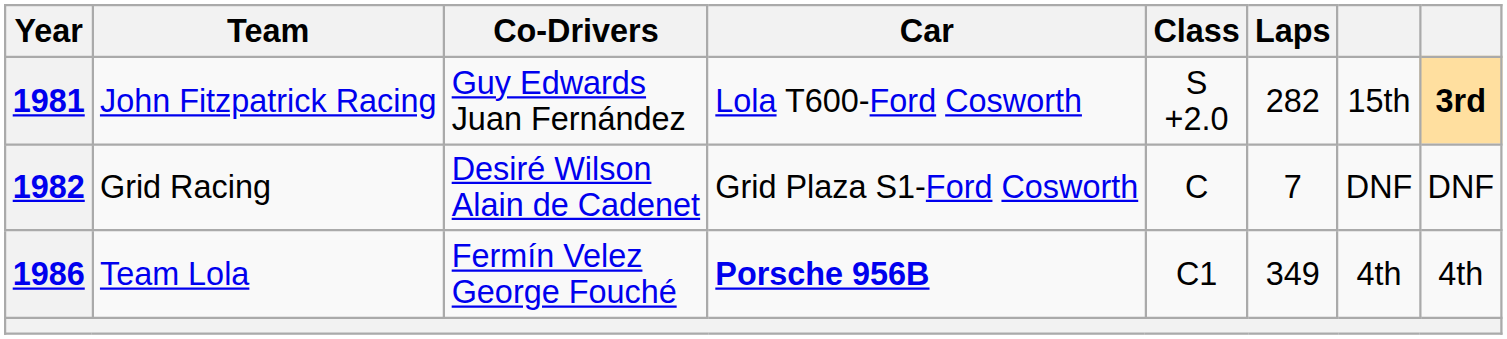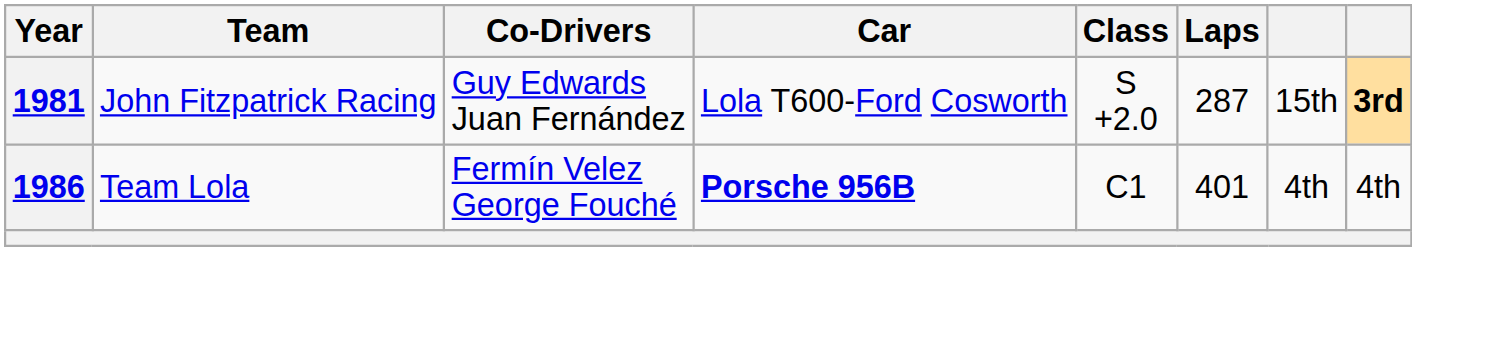 <table class="wikitable" style="text-align:center; font-size:90%">
 <tr>
 <th>Year</th>
 <th>Team</th>
 <th>Co-Drivers</th>
 <th>Car</th>
 <th>Class</th>
 <th>Laps</th>
 <th></th>
 <th></th>
 </tr>
 <tr>
 <th><a href='#'>1981</a></th>
 <td align="left" nowrap> <a href='#'>John Fitzpatrick Racing</a></td>
 <td align="left" nowrap> <a href='#'>Guy Edwards</a><br> Juan Fernández</td>
 <td align="left" nowrap><a href='#'>Lola</a> T600-<a href='#'>Ford</a> <a href='#'>Cosworth</a></td>
 <td>S<br>+2.0</td>
-<td>282</td>
+<td>287</td>
 <td>15th</td>
 <td style="background:#FFDF9F;"><strong>3rd</strong></td>
-</tr>
-<tr>
-<th><a href='#'>1982</a></th>
-<td align="left" nowrap> Grid Racing</td>
-<td align="left" nowrap> <a href='#'>Desiré Wilson</a><br> <a href='#'>Alain de Cadenet</a></td>
-<td align="left" nowrap>Grid Plaza S1-<a href='#'>Ford</a> <a href='#'>Cosworth</a></td>
-<td>C</td>
-<td>7</td>
-<td>DNF</td>
-<td>DNF</td>
 </tr>
 <tr>
 <th><a href='#'>1986</a></th>
 <td align="left" nowrap> <a href='#'>Team Lola</a></td>
 <td align="left" nowrap> <a href='#'>Fermín Velez</a><br> <a href='#'>George Fouché</a></td>
 <td align="left" nowrap><strong><a href='#'>Porsche 956B</a></strong></td>
 <td>C1</td>
-<td>349</td>
+<td>401</td>
 <td>4th</td>
 <td>4th</td>
 </tr>
 <tr>
 <th colspan="8"></th>
 </tr>
 </table>
